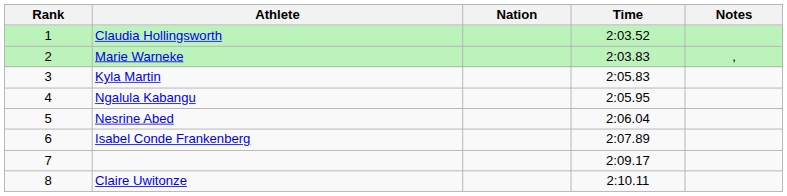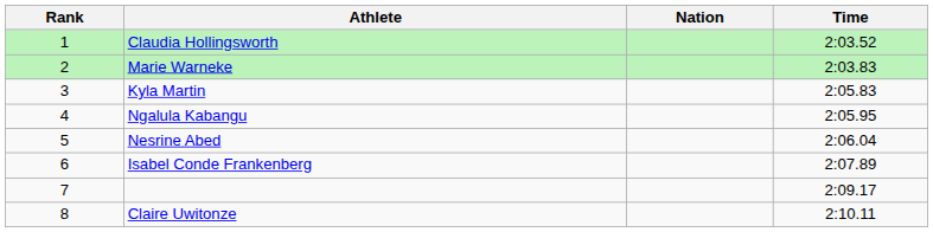 <table class="wikitable sortable" style="text-align:center;width: 60%;">
 <tr>
 <th scope="col">Rank</th>
 <th scope="col">Athlete</th>
 <th scope="col">Nation</th>
 <th scope="col">Time</th>
-<th scope="col">Notes</th>
 </tr>
 <tr bgcolor=bbf3bb>
 <td>1</td>
 <td align=left><a href='#'>Claudia Hollingsworth</a></td>
 <td align=left></td>
 <td>2:03.52</td>
-<td></td>
 </tr>
 <tr bgcolor=bbf3bb>
 <td>2</td>
 <td align=left><a href='#'>Marie Warneke</a></td>
 <td align=left></td>
 <td>2:03.83</td>
-<td>, </td>
 </tr>
 <tr>
 <td>3</td>
 <td align=left><a href='#'>Kyla Martin</a></td>
 <td align=left></td>
 <td>2:05.83</td>
-<td></td>
 </tr>
 <tr>
 <td>4</td>
 <td align=left><a href='#'>Ngalula Kabangu</a></td>
 <td align=left></td>
 <td>2:05.95</td>
-<td></td>
 </tr>
 <tr>
 <td>5</td>
 <td align=left><a href='#'>Nesrine Abed</a></td>
 <td align=left></td>
 <td>2:06.04</td>
-<td></td>
 </tr>
 <tr>
 <td>6</td>
 <td align=left><a href='#'>Isabel Conde Frankenberg</a></td>
 <td align=left></td>
 <td>2:07.89</td>
-<td></td>
 </tr>
 <tr>
 <td>7</td>
 <td align=left></td>
 <td align=left></td>
 <td>2:09.17</td>
-<td></td>
 </tr>
 <tr>
 <td>8</td>
 <td align=left><a href='#'>Claire Uwitonze</a></td>
 <td align=left></td>
 <td>2:10.11</td>
-<td></td>
 </tr>
 </table>
